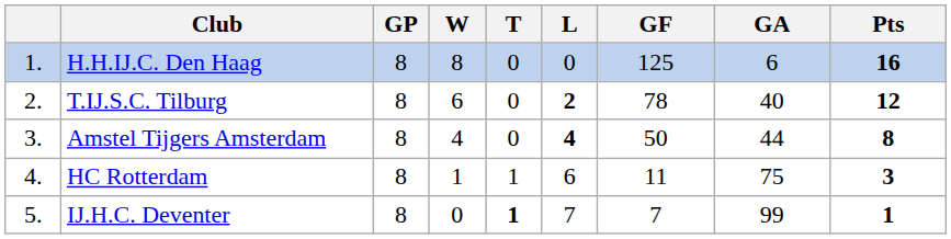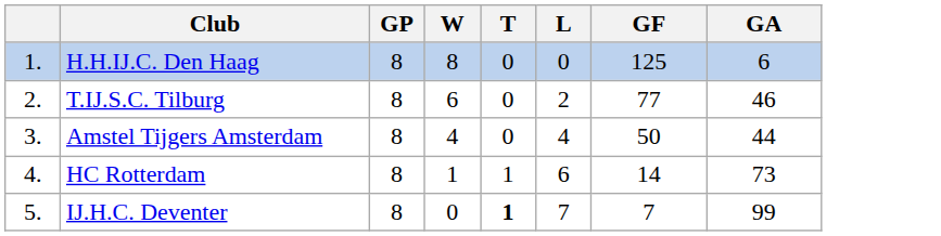 <table class="wikitable">
 <tr>
 <th width="30"></th>
 <th width="200">Club</th>
 <th width="30">GP</th>
 <th width="30">W</th>
 <th width="30">T</th>
 <th width="30">L</th>
 <th width="70">GF</th>
 <th width="70">GA</th>
-<th width="70">Pts</th>
 </tr>
 <tr bgcolor="#BCD2EE" align="center">
 <td>1.</td>
 <td align="left"><a href='#'>H.H.IJ.C. Den Haag</a></td>
 <td>8</td>
 <td>8</td>
 <td>0</td>
 <td>0</td>
 <td>125</td>
 <td>6</td>
-<td><strong>16</strong></td>
 </tr>
 <tr bgcolor="#FFFFFF" align="center">
 <td>2.</td>
 <td align="left"><a href='#'>T.IJ.S.C. Tilburg</a></td>
 <td>8</td>
 <td>6</td>
 <td>0</td>
-<td><strong>2</strong></td>
-<td>78</td>
-<td>40</td>
-<td><strong>12</strong></td>
+<td>2</td>
+<td>77</td>
+<td>46</td>
 </tr>
 <tr bgcolor="#FFFFFF" align="center">
 <td>3.</td>
 <td align="left"><a href='#'>Amstel Tijgers Amsterdam</a></td>
 <td>8</td>
 <td>4</td>
 <td>0</td>
-<td><strong>4</strong></td>
+<td>4</td>
 <td>50</td>
 <td>44</td>
-<td><strong>8</strong></td>
 </tr>
 <tr bgcolor="#FFFFFF" align="center">
 <td>4.</td>
 <td align="left"><a href='#'>HC Rotterdam</a></td>
 <td>8</td>
 <td>1</td>
 <td>1</td>
 <td>6</td>
-<td>11</td>
-<td>75</td>
-<td><strong>3</strong></td>
+<td>14</td>
+<td>73</td>
 </tr>
 <tr bgcolor="#FFFFFF" align="center">
 <td>5.</td>
 <td align="left"><a href='#'>IJ.H.C. Deventer</a></td>
 <td>8</td>
 <td>0</td>
 <td><strong>1</strong></td>
 <td>7</td>
 <td>7</td>
 <td>99</td>
-<td><strong>1</strong></td>
 </tr>
 </table>
